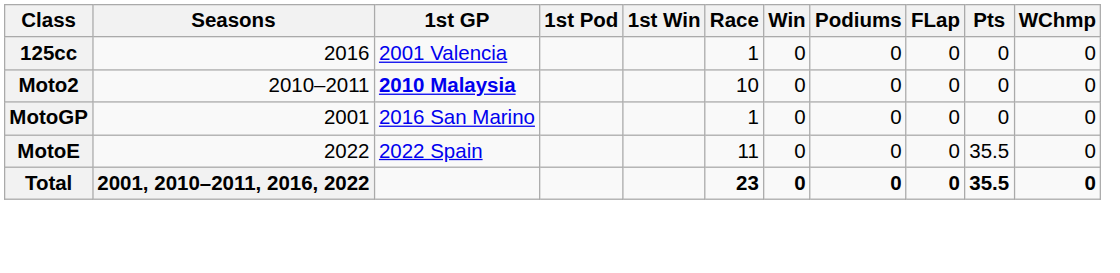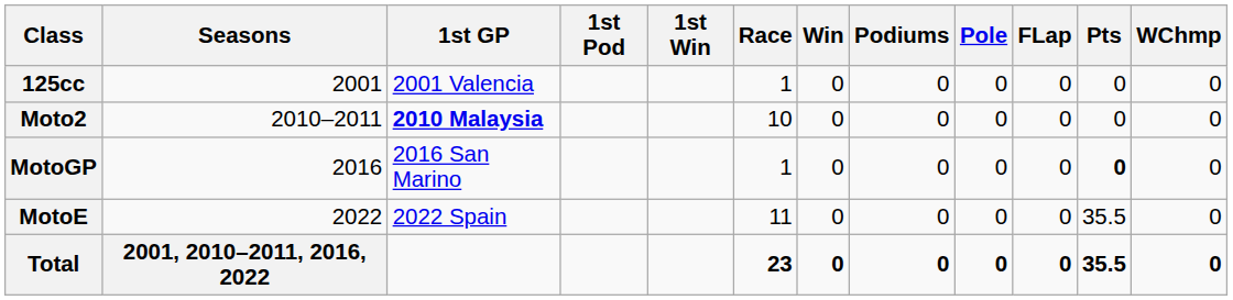 <table class="wikitable" style=text-align:right>
 <tr>
 <th>Class</th>
 <th>Seasons</th>
 <th>1st GP</th>
 <th>1st Pod</th>
 <th>1st Win</th>
 <th>Race</th>
 <th>Win</th>
 <th>Podiums</th>
+<th><a href='#'>Pole</a></th>
 <th>FLap</th>
 <th>Pts</th>
 <th>WChmp</th>
 </tr>
 <tr>
 <th>125cc</th>
-<td>2016</td>
+<td>2001</td>
 <td align="left"><a href='#'>2001 Valencia</a></td>
 <td align="left"></td>
 <td align="left"></td>
 <td>1</td>
+<td>0</td>
 <td>0</td>
 <td>0</td>
 <td>0</td>
 <td>0</td>
 <td>0</td>
 </tr>
 <tr>
 <th>Moto2</th>
 <td>2010–2011</td>
 <td align="left"><strong><a href='#'>2010 Malaysia</a></strong></td>
 <td align="left"></td>
 <td align="left"></td>
 <td>10</td>
 <td>0</td>
 <td>0</td>
 <td>0</td>
 <td>0</td>
 <td>0</td>
+<td>0</td>
 </tr>
 <tr>
 <th>MotoGP</th>
-<td>2001</td>
+<td>2016</td>
 <td align="left"><a href='#'>2016 San Marino</a></td>
 <td align="left"></td>
 <td align="left"></td>
 <td>1</td>
 <td>0</td>
 <td>0</td>
 <td>0</td>
 <td>0</td>
+<td><strong>0</strong></td>
 <td>0</td>
 </tr>
 <tr>
 <th>MotoE</th>
 <td>2022</td>
 <td align="left"><a href='#'>2022 Spain</a></td>
 <td align="left"></td>
 <td align="left"></td>
 <td>11</td>
+<td>0</td>
 <td>0</td>
 <td>0</td>
 <td>0</td>
 <td>35.5</td>
 <td>0</td>
 </tr>
 <tr>
 <th>Total</th>
 <th>2001, 2010–2011, 2016, 2022</th>
 <td></td>
 <td></td>
 <td></td>
 <td><strong>23</strong></td>
 <td><strong>0</strong></td>
 <td><strong>0</strong></td>
 <td><strong>0</strong></td>
+<td><strong>0</strong></td>
 <td><strong>35.5</strong></td>
 <td><strong>0</strong></td>
 </tr>
 </table>
